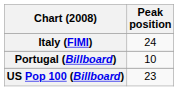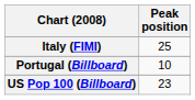 <table class="wikitable sortable plainrowheaders" style="text-align:center">
 <tr>
 <th scope="col">Chart (2008)</th>
 <th scope="col">Peak<br>position</th>
 </tr>
 <tr>
 </tr>
 <tr>
 </tr>
 <tr>
 </tr>
 <tr>
 </tr>
 <tr>
 </tr>
 <tr>
 <th scope="row">Italy (<a href='#'>FIMI</a>)</th>
-<td>24</td>
+<td>25</td>
 </tr>
 <tr>
 </tr>
 <tr>
 <th scope="row">Portugal (<em><a href='#'>Billboard</a></em>)</th>
 <td style="text-align:center;">10</td>
 </tr>
 <tr>
 </tr>
 <tr>
 </tr>
 <tr>
 </tr>
 <tr>
 </tr>
 <tr>
 <th scope="row">US <a href='#'>Pop 100</a> (<em><a href='#'>Billboard</a></em>)</th>
 <td align="center">23</td>
 </tr>
 </table>
